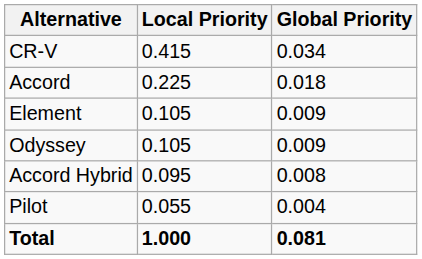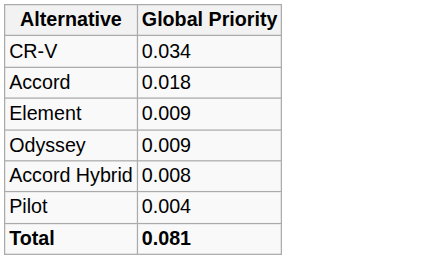 <table class="wikitable">
 <tr>
 <th>Alternative</th>
-<th>Local Priority</th>
 <th>Global Priority</th>
 </tr>
 <tr>
 <td>CR-V</td>
-<td>0.415</td>
 <td>0.034</td>
 </tr>
 <tr>
 <td>Accord</td>
-<td>0.225</td>
 <td>0.018</td>
 </tr>
 <tr>
 <td>Element</td>
-<td>0.105</td>
 <td>0.009</td>
 </tr>
 <tr>
 <td>Odyssey</td>
-<td>0.105</td>
 <td>0.009</td>
 </tr>
 <tr>
 <td>Accord Hybrid</td>
-<td>0.095</td>
 <td>0.008</td>
 </tr>
 <tr>
 <td>Pilot</td>
-<td>0.055</td>
 <td>0.004</td>
 </tr>
 <tr>
 <td><strong>Total</strong></td>
-<td><strong>1.000</strong></td>
 <td><strong>0.081</strong></td>
 </tr>
 </table>
